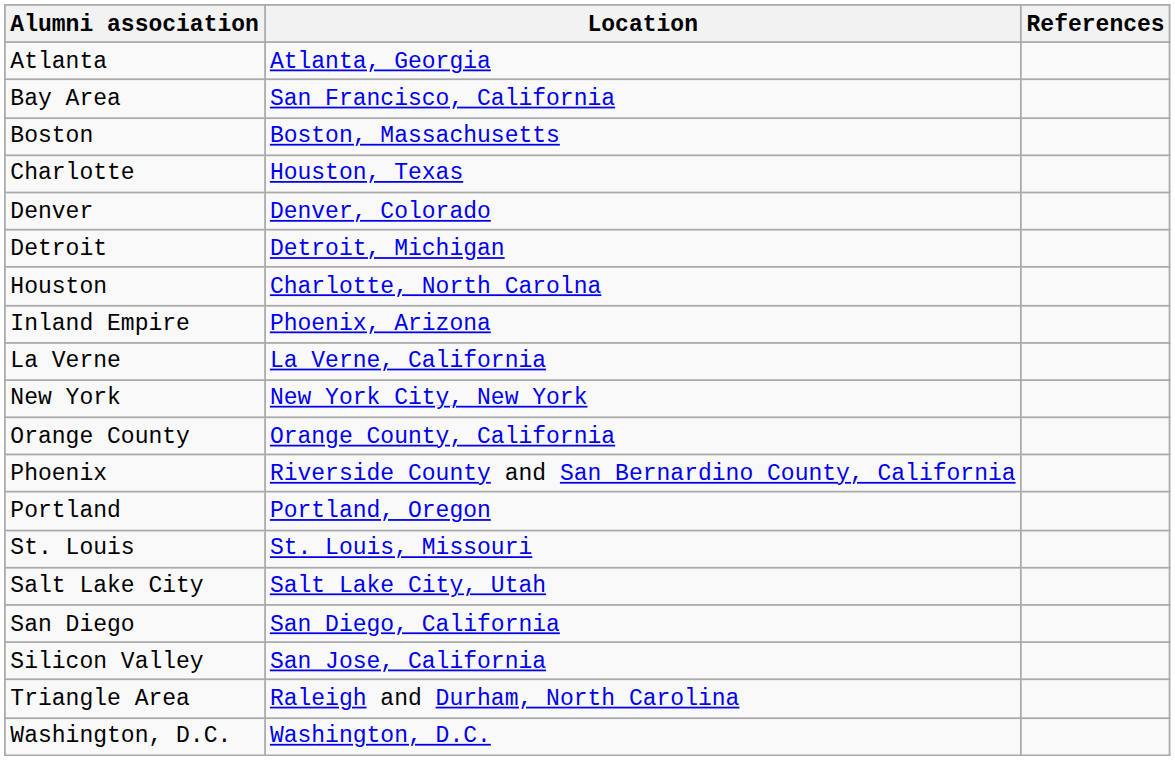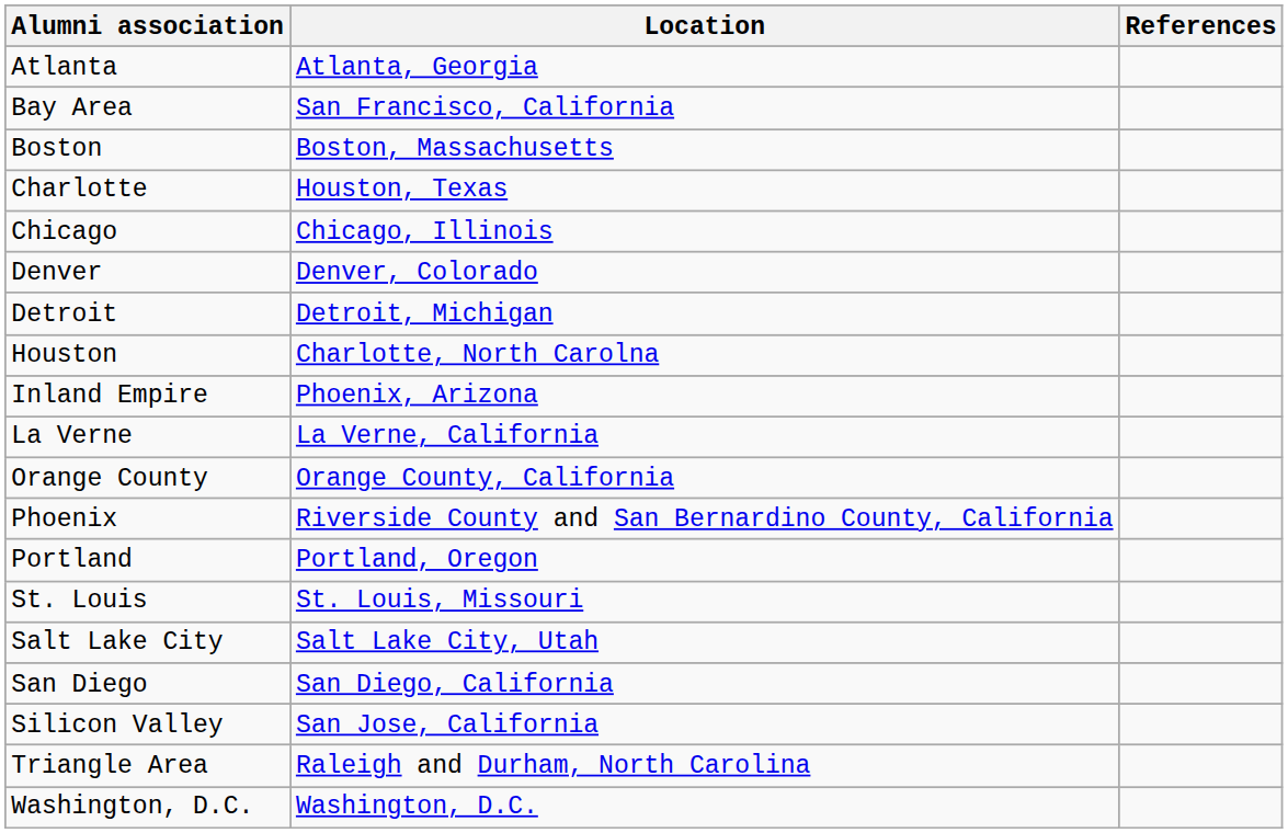 <table class="wikitable sortable">
 <tr>
 <th>Alumni association</th>
 <th>Location</th>
 <th>References</th>
 </tr>
 <tr>
 <td>Atlanta</td>
 <td><a href='#'>Atlanta, Georgia</a></td>
 <td></td>
 </tr>
 <tr>
 <td>Bay Area</td>
 <td><a href='#'>San Francisco, California</a></td>
 <td></td>
 </tr>
 <tr>
 <td>Boston</td>
 <td><a href='#'>Boston, Massachusetts</a></td>
 <td></td>
 </tr>
 <tr>
 <td>Charlotte</td>
 <td><a href='#'>Houston, Texas</a></td>
 <td></td>
 </tr>
 <tr>
+<td>Chicago</td>
+<td><a href='#'>Chicago, Illinois</a></td>
+<td></td>
+</tr>
+<tr>
 <td>Denver</td>
 <td><a href='#'>Denver, Colorado</a></td>
 <td></td>
 </tr>
 <tr>
 <td>Detroit</td>
 <td><a href='#'>Detroit, Michigan</a></td>
 <td></td>
 </tr>
 <tr>
 <td>Houston</td>
 <td><a href='#'>Charlotte, North Carolna</a></td>
 <td></td>
 </tr>
 <tr>
 <td>Inland Empire</td>
 <td><a href='#'>Phoenix, Arizona</a></td>
 <td></td>
 </tr>
 <tr>
 <td>La Verne</td>
 <td><a href='#'>La Verne, California</a></td>
-<td></td>
-</tr>
-<tr>
-<td>New York</td>
-<td><a href='#'>New York City, New York</a></td>
 <td></td>
 </tr>
 <tr>
 <td>Orange County</td>
 <td><a href='#'>Orange County, California</a></td>
 <td></td>
 </tr>
 <tr>
 <td>Phoenix</td>
 <td><a href='#'>Riverside County</a> and <a href='#'>San Bernardino County, California</a></td>
 <td></td>
 </tr>
 <tr>
 <td>Portland</td>
 <td><a href='#'>Portland, Oregon</a></td>
 <td></td>
 </tr>
 <tr>
 <td>St. Louis</td>
 <td><a href='#'>St. Louis, Missouri</a></td>
 <td></td>
 </tr>
 <tr>
 <td>Salt Lake City</td>
 <td><a href='#'>Salt Lake City, Utah</a></td>
 <td></td>
 </tr>
 <tr>
 <td>San Diego</td>
 <td><a href='#'>San Diego, California</a></td>
 <td></td>
 </tr>
 <tr>
 <td>Silicon Valley</td>
 <td><a href='#'>San Jose, California</a></td>
 <td></td>
 </tr>
 <tr>
 <td>Triangle Area</td>
 <td><a href='#'>Raleigh</a> and <a href='#'>Durham, North Carolina</a></td>
 <td></td>
 </tr>
 <tr>
 <td>Washington, D.C.</td>
 <td><a href='#'>Washington, D.C.</a></td>
 <td></td>
 </tr>
 </table>
